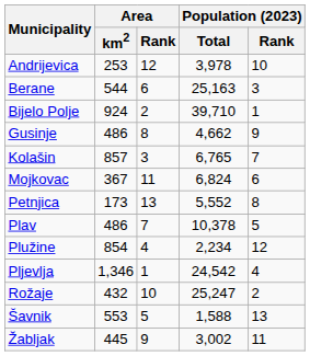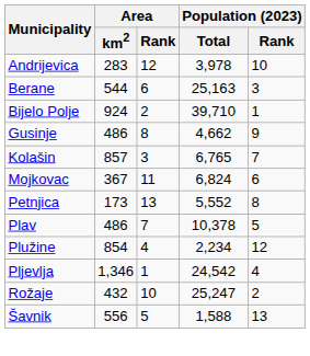 <table class="wikitable sortable">
 <tr bgcolor=#cccccc>
 <th rowspan=2>Municipality</th>
 <th colspan=2>Area</th>
 <th colspan=2>Population (2023)</th>
 </tr>
 <tr>
 <th>km<sup>2</sup></th>
 <th>Rank</th>
 <th>Total</th>
 <th>Rank</th>
 </tr>
 <tr>
 <td><a href='#'>Andrijevica</a></td>
-<td align=center>253</td>
+<td align=center>283</td>
 <td>12</td>
 <td align=center>3,978</td>
 <td>10</td>
 </tr>
 <tr>
 <td><a href='#'>Berane</a></td>
 <td align=center>544</td>
 <td>6</td>
 <td align=center>25,163</td>
 <td>3</td>
 </tr>
 <tr>
 <td><a href='#'>Bijelo Polje</a></td>
 <td align=center>924</td>
 <td>2</td>
 <td align=center>39,710</td>
 <td>1</td>
 </tr>
 <tr>
 <td><a href='#'>Gusinje</a></td>
 <td align=center>486</td>
 <td>8</td>
 <td align=center>4,662</td>
 <td>9</td>
 </tr>
 <tr>
 <td><a href='#'>Kolašin</a></td>
 <td align=center>857</td>
 <td>3</td>
 <td align=center>6,765</td>
 <td>7</td>
 </tr>
 <tr>
 <td><a href='#'>Mojkovac</a></td>
 <td align=center>367</td>
 <td>11</td>
 <td align=center>6,824</td>
 <td>6</td>
 </tr>
 <tr>
 <td><a href='#'>Petnjica</a></td>
 <td align=center>173</td>
 <td>13</td>
 <td align=center>5,552</td>
 <td>8</td>
 </tr>
 <tr>
 <td><a href='#'>Plav</a></td>
 <td align=center>486</td>
 <td>7</td>
 <td align=center>10,378</td>
 <td>5</td>
 </tr>
 <tr>
 <td><a href='#'>Plužine</a></td>
 <td align=center>854</td>
 <td>4</td>
 <td align=center>2,234</td>
 <td>12</td>
 </tr>
 <tr>
 <td><a href='#'>Pljevlja</a></td>
 <td align=center>1,346</td>
 <td>1</td>
 <td align=center>24,542</td>
 <td>4</td>
 </tr>
 <tr>
 <td><a href='#'>Rožaje</a></td>
 <td align=center>432</td>
 <td>10</td>
 <td align=center>25,247</td>
 <td>2</td>
 </tr>
 <tr>
 <td><a href='#'>Šavnik</a></td>
-<td align=center>553</td>
+<td align=center>556</td>
 <td>5</td>
 <td align=center>1,588</td>
 <td>13</td>
 </tr>
-<tr>
-<td><a href='#'>Žabljak</a></td>
-<td align=center>445</td>
-<td>9</td>
-<td align=center>3,002</td>
-<td>11</td>
-</tr>
 </table>
